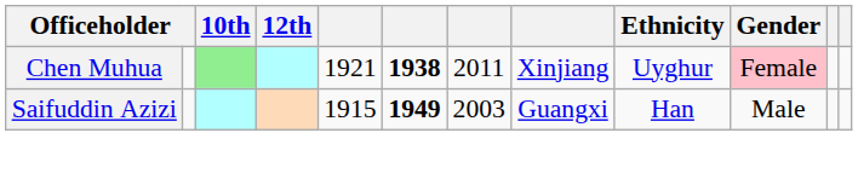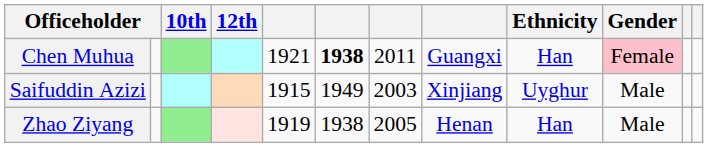 <table class="wikitable sortable" style=text-align:center>
 <tr>
 <th scope=col colspan="2">Officeholder</th>
 <th scope=col><a href='#'>10th</a></th>
 <th scope=col><a href='#'>12th</a></th>
 <th scope=col></th>
 <th scope=col></th>
 <th scope=col></th>
 <th scope=col></th>
 <th scope=col>Ethnicity</th>
 <th scope=col>Gender</th>
 <th scope=col></th>
 <th scope=col class="unsortable"></th>
 </tr>
 <tr>
 <th align="center" scope="row" style="font-weight:normal;"><a href='#'>Chen Muhua</a></th>
 <td></td>
 <td bgcolor = LightGreen></td>
 <td bgcolor = #B2FFFF></td>
 <td>1921</td>
 <td><strong>1938</strong></td>
 <td>2011</td>
-<td><a href='#'>Xinjiang</a></td>
-<td><a href='#'>Uyghur</a></td>
+<td><a href='#'>Guangxi</a></td>
+<td><a href='#'>Han</a></td>
 <td style="background: Pink">Female</td>
 <td></td>
 <td></td>
 </tr>
 <tr>
 <th align="center" scope="row" style="font-weight:normal;"><a href='#'>Saifuddin&nbsp;Azizi</a></th>
 <td></td>
 <td bgcolor = #B2FFFF></td>
 <td bgcolor = PeachPuff></td>
 <td>1915</td>
-<td><strong>1949</strong></td>
+<td>1949</td>
 <td>2003</td>
-<td><a href='#'>Guangxi</a></td>
+<td><a href='#'>Xinjiang</a></td>
+<td><a href='#'>Uyghur</a></td>
+<td>Male</td>
+<td></td>
+<td></td>
+</tr>
+<tr>
+<th align="center" scope="row" style="font-weight:normal;"><a href='#'>Zhao Ziyang</a></th>
+<td></td>
+<td bgcolor = LightGreen></td>
+<td bgcolor = MistyRose></td>
+<td>1919</td>
+<td>1938</td>
+<td>2005</td>
+<td><a href='#'>Henan</a></td>
 <td><a href='#'>Han</a></td>
 <td>Male</td>
 <td></td>
 <td></td>
 </tr>
 </table>
